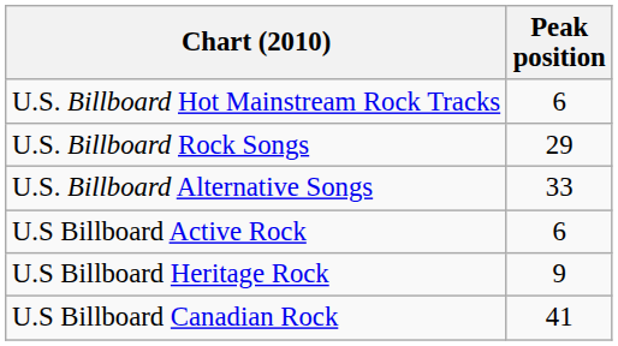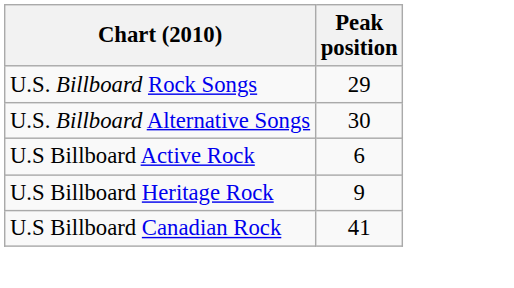 <table class="wikitable sortable">
 <tr>
 <th>Chart (2010)</th>
 <th>Peak<br>position</th>
-</tr>
-<tr>
-<td>U.S. <em>Billboard</em> <a href='#'>Hot Mainstream Rock Tracks</a></td>
-<td style="text-align:center;">6</td>
 </tr>
 <tr>
 <td>U.S. <em>Billboard</em> <a href='#'>Rock Songs</a></td>
 <td style="text-align:center;">29</td>
 </tr>
 <tr>
 <td>U.S. <em>Billboard</em> <a href='#'>Alternative Songs</a></td>
-<td style="text-align:center;">33</td>
+<td style="text-align:center;">30</td>
 </tr>
 <tr>
 <td>U.S Billboard <a href='#'>Active Rock</a></td>
 <td style="text-align:center;">6</td>
 </tr>
 <tr>
 <td>U.S Billboard <a href='#'>Heritage Rock</a></td>
 <td style="text-align:center;">9</td>
 </tr>
 <tr>
 <td>U.S Billboard <a href='#'>Canadian Rock</a></td>
 <td style="text-align:center;">41</td>
 </tr>
 </table>
